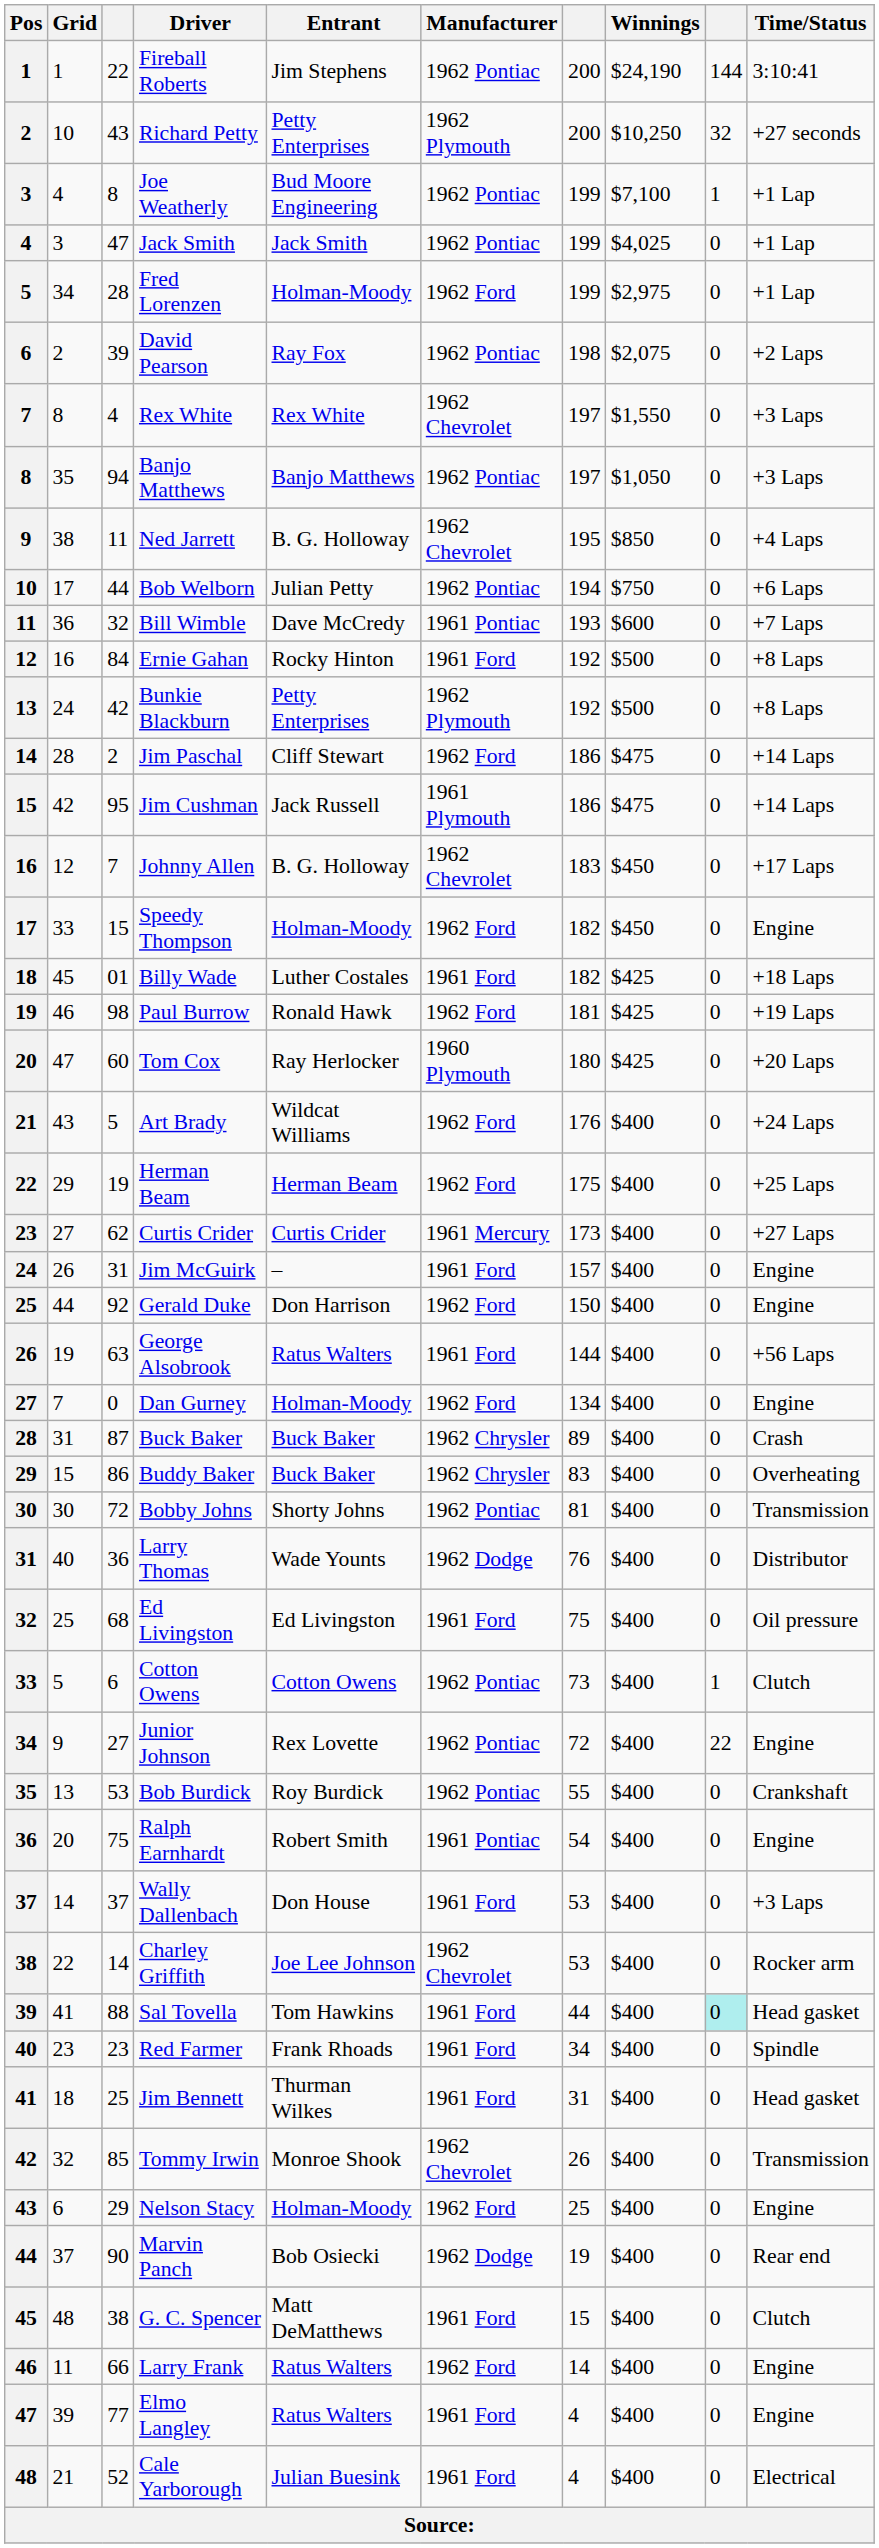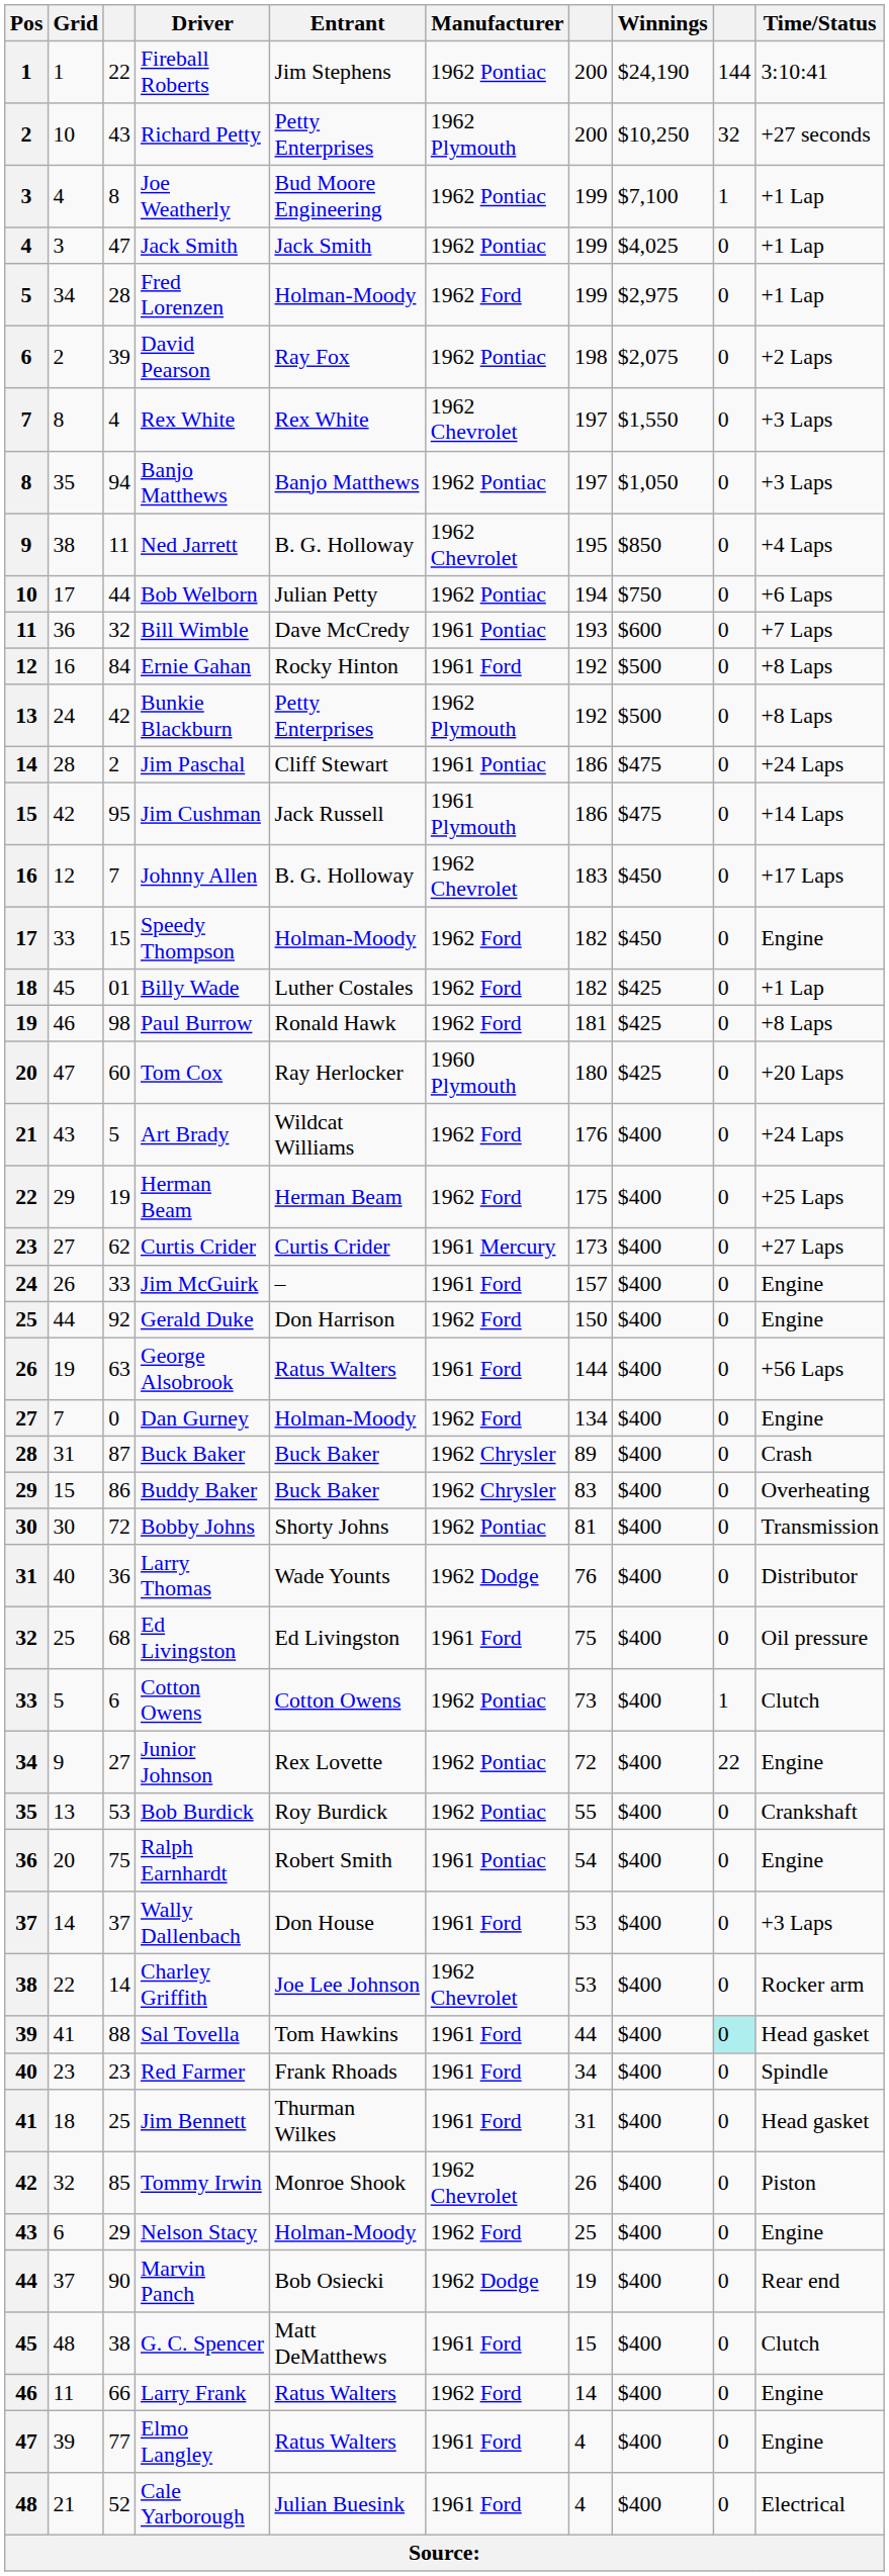 <table class="sortable wikitable" style="font-size:95%">
 <tr>
 <th>Pos</th>
 <th>Grid</th>
 <th></th>
 <th>Driver</th>
 <th>Entrant</th>
 <th>Manufacturer</th>
 <th></th>
 <th>Winnings</th>
 <th></th>
 <th>Time/Status</th>
 </tr>
 <tr>
 <th>1</th>
 <td>1</td>
 <td>22</td>
 <td><a href='#'>Fireball Roberts</a></td>
 <td>Jim Stephens</td>
 <td>1962 <a href='#'>Pontiac</a></td>
 <td>200</td>
 <td>$24,190</td>
 <td>144</td>
 <td>3:10:41</td>
 </tr>
 <tr>
 <th>2</th>
 <td>10</td>
 <td>43</td>
 <td><a href='#'>Richard Petty</a></td>
 <td><a href='#'>Petty Enterprises</a></td>
 <td>1962 <a href='#'>Plymouth</a></td>
 <td>200</td>
 <td>$10,250</td>
 <td>32</td>
 <td>+27 seconds</td>
 </tr>
 <tr>
 <th>3</th>
 <td>4</td>
 <td>8</td>
 <td><a href='#'>Joe Weatherly</a></td>
 <td><a href='#'>Bud Moore Engineering</a></td>
 <td>1962 <a href='#'>Pontiac</a></td>
 <td>199</td>
 <td>$7,100</td>
 <td>1</td>
 <td>+1 Lap</td>
 </tr>
 <tr>
 <th>4</th>
 <td>3</td>
 <td>47</td>
 <td><a href='#'>Jack Smith</a></td>
 <td><a href='#'>Jack Smith</a></td>
 <td>1962 <a href='#'>Pontiac</a></td>
 <td>199</td>
 <td>$4,025</td>
 <td>0</td>
 <td>+1 Lap</td>
 </tr>
 <tr>
 <th>5</th>
 <td>34</td>
 <td>28</td>
 <td><a href='#'>Fred Lorenzen</a></td>
 <td><a href='#'>Holman-Moody</a></td>
 <td>1962 <a href='#'>Ford</a></td>
 <td>199</td>
 <td>$2,975</td>
 <td>0</td>
 <td>+1 Lap</td>
 </tr>
 <tr>
 <th>6</th>
 <td>2</td>
 <td>39</td>
 <td><a href='#'>David Pearson</a></td>
 <td><a href='#'>Ray Fox</a></td>
 <td>1962 <a href='#'>Pontiac</a></td>
 <td>198</td>
 <td>$2,075</td>
 <td>0</td>
 <td>+2 Laps</td>
 </tr>
 <tr>
 <th>7</th>
 <td>8</td>
 <td>4</td>
 <td><a href='#'>Rex White</a></td>
 <td><a href='#'>Rex White</a></td>
 <td>1962 <a href='#'>Chevrolet</a></td>
 <td>197</td>
 <td>$1,550</td>
 <td>0</td>
 <td>+3 Laps</td>
 </tr>
 <tr>
 <th>8</th>
 <td>35</td>
 <td>94</td>
 <td><a href='#'>Banjo Matthews</a></td>
 <td><a href='#'>Banjo Matthews</a></td>
 <td>1962 <a href='#'>Pontiac</a></td>
 <td>197</td>
 <td>$1,050</td>
 <td>0</td>
 <td>+3 Laps</td>
 </tr>
 <tr>
 <th>9</th>
 <td>38</td>
 <td>11</td>
 <td><a href='#'>Ned Jarrett</a></td>
 <td>B. G. Holloway</td>
 <td>1962 <a href='#'>Chevrolet</a></td>
 <td>195</td>
 <td>$850</td>
 <td>0</td>
 <td>+4 Laps</td>
 </tr>
 <tr>
 <th>10</th>
 <td>17</td>
 <td>44</td>
 <td><a href='#'>Bob Welborn</a></td>
 <td>Julian Petty</td>
 <td>1962 <a href='#'>Pontiac</a></td>
 <td>194</td>
 <td>$750</td>
 <td>0</td>
 <td>+6 Laps</td>
 </tr>
 <tr>
 <th>11</th>
 <td>36</td>
 <td>32</td>
 <td><a href='#'>Bill Wimble</a></td>
 <td>Dave McCredy</td>
 <td>1961 <a href='#'>Pontiac</a></td>
 <td>193</td>
 <td>$600</td>
 <td>0</td>
 <td>+7 Laps</td>
 </tr>
 <tr>
 <th>12</th>
 <td>16</td>
 <td>84</td>
 <td><a href='#'>Ernie Gahan</a></td>
 <td>Rocky Hinton</td>
 <td>1961 <a href='#'>Ford</a></td>
 <td>192</td>
 <td>$500</td>
 <td>0</td>
 <td>+8 Laps</td>
 </tr>
 <tr>
 <th>13</th>
 <td>24</td>
 <td>42</td>
 <td><a href='#'>Bunkie Blackburn</a></td>
 <td><a href='#'>Petty Enterprises</a></td>
 <td>1962 <a href='#'>Plymouth</a></td>
 <td>192</td>
 <td>$500</td>
 <td>0</td>
 <td>+8 Laps</td>
 </tr>
 <tr>
 <th>14</th>
 <td>28</td>
 <td>2</td>
 <td><a href='#'>Jim Paschal</a></td>
 <td>Cliff Stewart</td>
-<td>1962 <a href='#'>Ford</a></td>
+<td>1961 <a href='#'>Pontiac</a></td>
 <td>186</td>
 <td>$475</td>
 <td>0</td>
-<td>+14 Laps</td>
+<td>+24 Laps</td>
 </tr>
 <tr>
 <th>15</th>
 <td>42</td>
 <td>95</td>
 <td><a href='#'>Jim Cushman</a></td>
 <td>Jack Russell</td>
 <td>1961 <a href='#'>Plymouth</a></td>
 <td>186</td>
 <td>$475</td>
 <td>0</td>
 <td>+14 Laps</td>
 </tr>
 <tr>
 <th>16</th>
 <td>12</td>
 <td>7</td>
 <td><a href='#'>Johnny Allen</a></td>
 <td>B. G. Holloway</td>
 <td>1962 <a href='#'>Chevrolet</a></td>
 <td>183</td>
 <td>$450</td>
 <td>0</td>
 <td>+17 Laps</td>
 </tr>
 <tr>
 <th>17</th>
 <td>33</td>
 <td>15</td>
 <td><a href='#'>Speedy Thompson</a></td>
 <td><a href='#'>Holman-Moody</a></td>
 <td>1962 <a href='#'>Ford</a></td>
 <td>182</td>
 <td>$450</td>
 <td>0</td>
 <td>Engine</td>
 </tr>
 <tr>
 <th>18</th>
 <td>45</td>
 <td>01</td>
 <td><a href='#'>Billy Wade</a></td>
 <td>Luther Costales</td>
-<td>1961 <a href='#'>Ford</a></td>
+<td>1962 <a href='#'>Ford</a></td>
 <td>182</td>
 <td>$425</td>
 <td>0</td>
-<td>+18 Laps</td>
+<td>+1 Lap</td>
 </tr>
 <tr>
 <th>19</th>
 <td>46</td>
 <td>98</td>
 <td><a href='#'>Paul Burrow</a></td>
 <td>Ronald Hawk</td>
 <td>1962 <a href='#'>Ford</a></td>
 <td>181</td>
 <td>$425</td>
 <td>0</td>
-<td>+19 Laps</td>
+<td>+8 Laps</td>
 </tr>
 <tr>
 <th>20</th>
 <td>47</td>
 <td>60</td>
 <td><a href='#'>Tom Cox</a></td>
 <td>Ray Herlocker</td>
 <td>1960 <a href='#'>Plymouth</a></td>
 <td>180</td>
 <td>$425</td>
 <td>0</td>
 <td>+20 Laps</td>
 </tr>
 <tr>
 <th>21</th>
 <td>43</td>
 <td>5</td>
 <td><a href='#'>Art Brady</a></td>
 <td>Wildcat Williams</td>
 <td>1962 <a href='#'>Ford</a></td>
 <td>176</td>
 <td>$400</td>
 <td>0</td>
 <td>+24 Laps</td>
 </tr>
 <tr>
 <th>22</th>
 <td>29</td>
 <td>19</td>
 <td><a href='#'>Herman Beam</a></td>
 <td><a href='#'>Herman Beam</a></td>
 <td>1962 <a href='#'>Ford</a></td>
 <td>175</td>
 <td>$400</td>
 <td>0</td>
 <td>+25 Laps</td>
 </tr>
 <tr>
 <th>23</th>
 <td>27</td>
 <td>62</td>
 <td><a href='#'>Curtis Crider</a></td>
 <td><a href='#'>Curtis Crider</a></td>
 <td>1961 <a href='#'>Mercury</a></td>
 <td>173</td>
 <td>$400</td>
 <td>0</td>
 <td>+27 Laps</td>
 </tr>
 <tr>
 <th>24</th>
 <td>26</td>
-<td>31</td>
+<td>33</td>
 <td><a href='#'>Jim McGuirk</a></td>
 <td>–</td>
 <td>1961 <a href='#'>Ford</a></td>
 <td>157</td>
 <td>$400</td>
 <td>0</td>
 <td>Engine</td>
 </tr>
 <tr>
 <th>25</th>
 <td>44</td>
 <td>92</td>
 <td><a href='#'>Gerald Duke</a></td>
 <td>Don Harrison</td>
 <td>1962 <a href='#'>Ford</a></td>
 <td>150</td>
 <td>$400</td>
 <td>0</td>
 <td>Engine</td>
 </tr>
 <tr>
 <th>26</th>
 <td>19</td>
 <td>63</td>
 <td><a href='#'>George Alsobrook</a></td>
 <td><a href='#'>Ratus Walters</a></td>
 <td>1961 <a href='#'>Ford</a></td>
 <td>144</td>
 <td>$400</td>
 <td>0</td>
 <td>+56 Laps</td>
 </tr>
 <tr>
 <th>27</th>
 <td>7</td>
 <td>0</td>
 <td><a href='#'>Dan Gurney</a></td>
 <td><a href='#'>Holman-Moody</a></td>
 <td>1962 <a href='#'>Ford</a></td>
 <td>134</td>
 <td>$400</td>
 <td>0</td>
 <td>Engine</td>
 </tr>
 <tr>
 <th>28</th>
 <td>31</td>
 <td>87</td>
 <td><a href='#'>Buck Baker</a></td>
 <td><a href='#'>Buck Baker</a></td>
 <td>1962 <a href='#'>Chrysler</a></td>
 <td>89</td>
 <td>$400</td>
 <td>0</td>
 <td>Crash</td>
 </tr>
 <tr>
 <th>29</th>
 <td>15</td>
 <td>86</td>
 <td><a href='#'>Buddy Baker</a></td>
 <td><a href='#'>Buck Baker</a></td>
 <td>1962 <a href='#'>Chrysler</a></td>
 <td>83</td>
 <td>$400</td>
 <td>0</td>
 <td>Overheating</td>
 </tr>
 <tr>
 <th>30</th>
 <td>30</td>
 <td>72</td>
 <td><a href='#'>Bobby Johns</a></td>
 <td>Shorty Johns</td>
 <td>1962 <a href='#'>Pontiac</a></td>
 <td>81</td>
 <td>$400</td>
 <td>0</td>
 <td>Transmission</td>
 </tr>
 <tr>
 <th>31</th>
 <td>40</td>
 <td>36</td>
 <td><a href='#'>Larry Thomas</a></td>
 <td>Wade Younts</td>
 <td>1962 <a href='#'>Dodge</a></td>
 <td>76</td>
 <td>$400</td>
 <td>0</td>
 <td>Distributor</td>
 </tr>
 <tr>
 <th>32</th>
 <td>25</td>
 <td>68</td>
 <td><a href='#'>Ed Livingston</a></td>
 <td>Ed Livingston</td>
 <td>1961 <a href='#'>Ford</a></td>
 <td>75</td>
 <td>$400</td>
 <td>0</td>
 <td>Oil pressure</td>
 </tr>
 <tr>
 <th>33</th>
 <td>5</td>
 <td>6</td>
 <td><a href='#'>Cotton Owens</a></td>
 <td><a href='#'>Cotton Owens</a></td>
 <td>1962 <a href='#'>Pontiac</a></td>
 <td>73</td>
 <td>$400</td>
 <td>1</td>
 <td>Clutch</td>
 </tr>
 <tr>
 <th>34</th>
 <td>9</td>
 <td>27</td>
 <td><a href='#'>Junior Johnson</a></td>
 <td>Rex Lovette</td>
 <td>1962 <a href='#'>Pontiac</a></td>
 <td>72</td>
 <td>$400</td>
 <td>22</td>
 <td>Engine</td>
 </tr>
 <tr>
 <th>35</th>
 <td>13</td>
 <td>53</td>
 <td><a href='#'>Bob Burdick</a></td>
 <td>Roy Burdick</td>
 <td>1962 <a href='#'>Pontiac</a></td>
 <td>55</td>
 <td>$400</td>
 <td>0</td>
 <td>Crankshaft</td>
 </tr>
 <tr>
 <th>36</th>
 <td>20</td>
 <td>75</td>
 <td><a href='#'>Ralph Earnhardt</a></td>
 <td>Robert Smith</td>
 <td>1961 <a href='#'>Pontiac</a></td>
 <td>54</td>
 <td>$400</td>
 <td>0</td>
 <td>Engine</td>
 </tr>
 <tr>
 <th>37</th>
 <td>14</td>
 <td>37</td>
 <td><a href='#'>Wally Dallenbach</a></td>
 <td>Don House</td>
 <td>1961 <a href='#'>Ford</a></td>
 <td>53</td>
 <td>$400</td>
 <td>0</td>
 <td>+3 Laps</td>
 </tr>
 <tr>
 <th>38</th>
 <td>22</td>
 <td>14</td>
 <td><a href='#'>Charley Griffith</a></td>
 <td><a href='#'>Joe Lee Johnson</a></td>
 <td>1962 <a href='#'>Chevrolet</a></td>
 <td>53</td>
 <td>$400</td>
 <td>0</td>
 <td>Rocker arm</td>
 </tr>
 <tr>
 <th>39</th>
 <td>41</td>
 <td>88</td>
 <td><a href='#'>Sal Tovella</a></td>
 <td>Tom Hawkins</td>
 <td>1961 <a href='#'>Ford</a></td>
 <td>44</td>
 <td>$400</td>
 <td style="background: paleturquoise;">0</td>
 <td>Head gasket</td>
 </tr>
 <tr>
 <th>40</th>
 <td>23</td>
 <td>23</td>
 <td><a href='#'>Red Farmer</a></td>
 <td>Frank Rhoads</td>
 <td>1961 <a href='#'>Ford</a></td>
 <td>34</td>
 <td>$400</td>
 <td>0</td>
 <td>Spindle</td>
 </tr>
 <tr>
 <th>41</th>
 <td>18</td>
 <td>25</td>
 <td><a href='#'>Jim Bennett</a></td>
 <td>Thurman Wilkes</td>
 <td>1961 <a href='#'>Ford</a></td>
 <td>31</td>
 <td>$400</td>
 <td>0</td>
 <td>Head gasket</td>
 </tr>
 <tr>
 <th>42</th>
 <td>32</td>
 <td>85</td>
 <td><a href='#'>Tommy Irwin</a></td>
 <td>Monroe Shook</td>
 <td>1962 <a href='#'>Chevrolet</a></td>
 <td>26</td>
 <td>$400</td>
 <td>0</td>
-<td>Transmission</td>
+<td>Piston</td>
 </tr>
 <tr>
 <th>43</th>
 <td>6</td>
 <td>29</td>
 <td><a href='#'>Nelson Stacy</a></td>
 <td><a href='#'>Holman-Moody</a></td>
 <td>1962 <a href='#'>Ford</a></td>
 <td>25</td>
 <td>$400</td>
 <td>0</td>
 <td>Engine</td>
 </tr>
 <tr>
 <th>44</th>
 <td>37</td>
 <td>90</td>
 <td><a href='#'>Marvin Panch</a></td>
 <td>Bob Osiecki</td>
 <td>1962 <a href='#'>Dodge</a></td>
 <td>19</td>
 <td>$400</td>
 <td>0</td>
 <td>Rear end</td>
 </tr>
 <tr>
 <th>45</th>
 <td>48</td>
 <td>38</td>
 <td><a href='#'>G. C. Spencer</a></td>
 <td>Matt DeMatthews</td>
 <td>1961 <a href='#'>Ford</a></td>
 <td>15</td>
 <td>$400</td>
 <td>0</td>
 <td>Clutch</td>
 </tr>
 <tr>
 <th>46</th>
 <td>11</td>
 <td>66</td>
 <td><a href='#'>Larry Frank</a></td>
 <td><a href='#'>Ratus Walters</a></td>
 <td>1962 <a href='#'>Ford</a></td>
 <td>14</td>
 <td>$400</td>
 <td>0</td>
 <td>Engine</td>
 </tr>
 <tr>
 <th>47</th>
 <td>39</td>
 <td>77</td>
 <td><a href='#'>Elmo Langley</a></td>
 <td><a href='#'>Ratus Walters</a></td>
 <td>1961 <a href='#'>Ford</a></td>
 <td>4</td>
 <td>$400</td>
 <td>0</td>
 <td>Engine</td>
 </tr>
 <tr>
 <th>48</th>
 <td>21</td>
 <td>52</td>
 <td><a href='#'>Cale Yarborough</a></td>
 <td><a href='#'>Julian Buesink</a></td>
 <td>1961 <a href='#'>Ford</a></td>
 <td>4</td>
 <td>$400</td>
 <td>0</td>
 <td>Electrical</td>
 </tr>
 <tr>
 <th colspan=10>Source:</th>
 </tr>
 </table>
